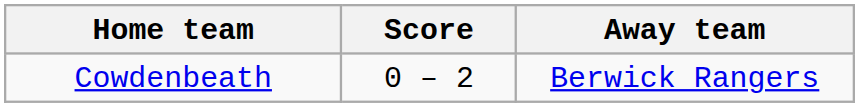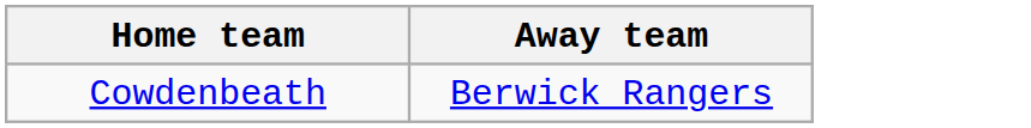 <table class="wikitable" style="text-align: center">
 <tr>
 <th width=140>Home team</th>
-<th width=70>Score</th>
 <th width=140>Away team</th>
 </tr>
 <tr>
 <td><a href='#'>Cowdenbeath</a></td>
-<td>0 – 2</td>
 <td><a href='#'>Berwick Rangers</a></td>
 </tr>
 </table>
